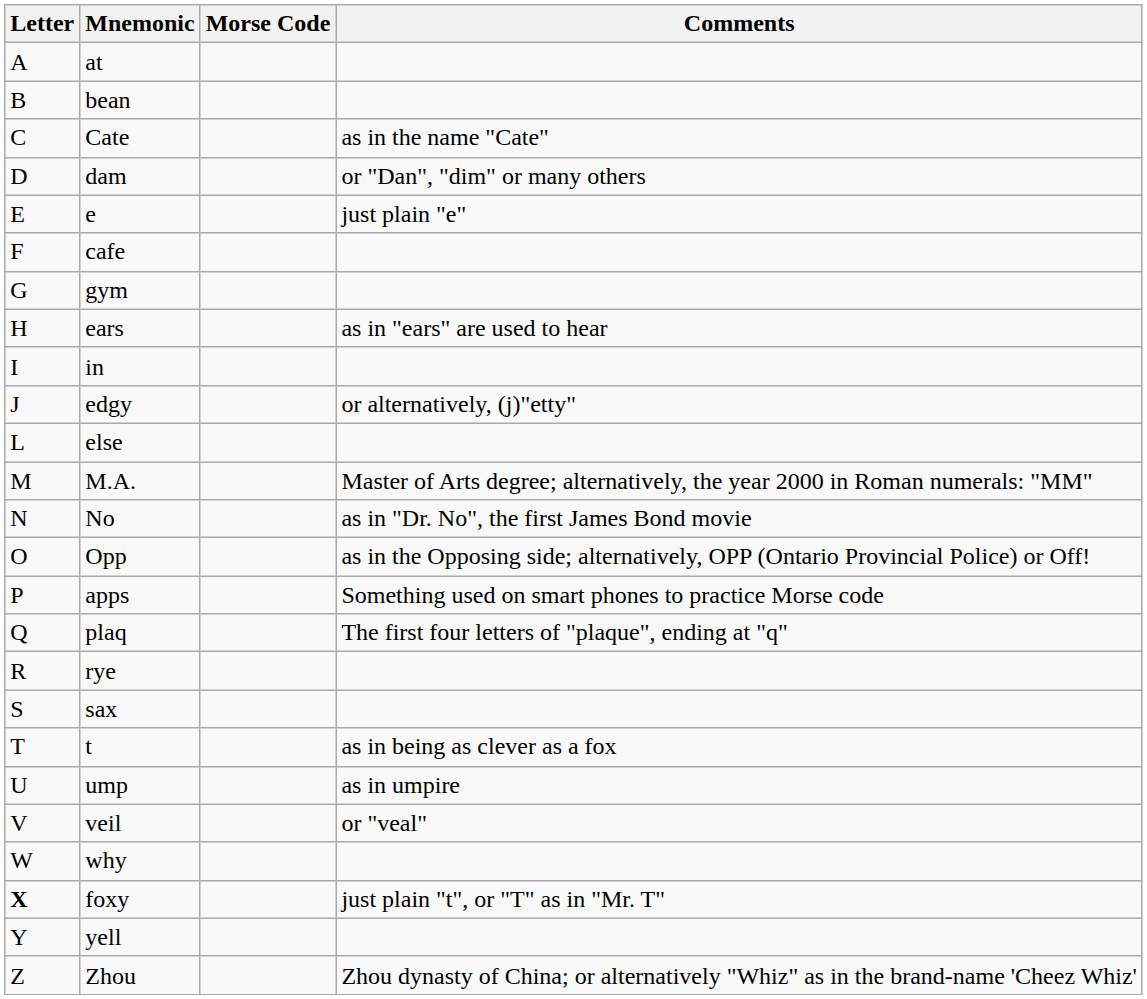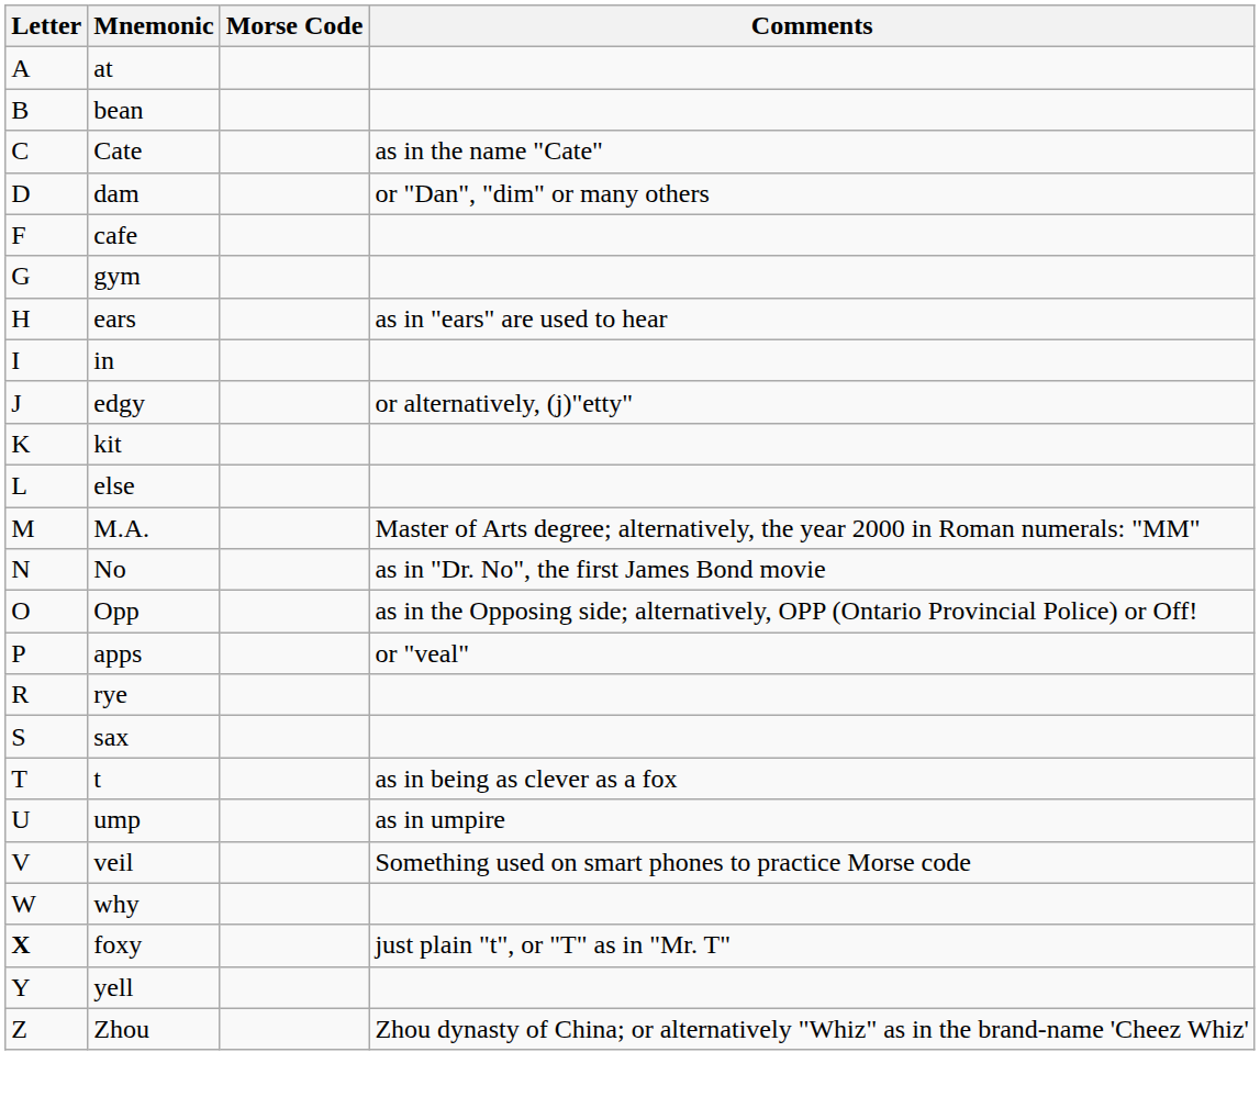 <table class="wikitable">
 <tr>
 <th>Letter</th>
 <th>Mnemonic</th>
 <th>Morse Code</th>
 <th>Comments</th>
 </tr>
 <tr>
 <td>A</td>
 <td>at</td>
 <td></td>
 <td></td>
 </tr>
 <tr>
 <td>B</td>
 <td>bean</td>
 <td></td>
 <td></td>
 </tr>
 <tr>
 <td>C</td>
 <td>Cate</td>
 <td></td>
 <td>as in the name "Cate"<br></td>
 </tr>
 <tr>
 <td>D</td>
 <td>dam</td>
 <td></td>
 <td>or "Dan", "dim" or many others</td>
 </tr>
 <tr>
-<td>E</td>
-<td>e</td>
-<td></td>
-<td>just plain "e"</td>
-</tr>
-<tr>
 <td>F</td>
 <td>cafe</td>
 <td></td>
 <td></td>
 </tr>
 <tr>
 <td>G</td>
 <td>gym</td>
 <td></td>
 <td></td>
 </tr>
 <tr>
 <td>H</td>
 <td>ears</td>
 <td></td>
 <td>as in "ears" are used to hear</td>
 </tr>
 <tr>
 <td>I</td>
 <td>in</td>
 <td></td>
 <td></td>
 </tr>
 <tr>
 <td>J</td>
 <td>edgy</td>
 <td></td>
 <td>or alternatively, (j)"etty"</td>
 </tr>
 <tr>
+<td>K</td>
+<td>kit</td>
+<td></td>
+<td></td>
+</tr>
+<tr>
 <td>L</td>
 <td>else</td>
 <td></td>
 <td></td>
 </tr>
 <tr>
 <td>M</td>
 <td>M.A.</td>
 <td></td>
 <td>Master of Arts degree; alternatively, the year 2000 in Roman numerals: "MM"</td>
 </tr>
 <tr>
 <td>N</td>
 <td>No</td>
 <td></td>
 <td>as in "Dr. No", the first James Bond movie</td>
 </tr>
 <tr>
 <td>O</td>
 <td>Opp</td>
 <td></td>
 <td>as in the Opposing side; alternatively, OPP (Ontario Provincial Police) or Off!</td>
 </tr>
 <tr>
 <td>P</td>
 <td>apps</td>
 <td></td>
-<td>Something used on smart phones to practice Morse code</td>
-</tr>
-<tr>
-<td>Q</td>
-<td>plaq</td>
-<td></td>
-<td>The first four letters of "plaque", ending at "q"</td>
+<td>or "veal"</td>
 </tr>
 <tr>
 <td>R</td>
 <td>rye</td>
 <td></td>
 <td></td>
 </tr>
 <tr>
 <td>S</td>
 <td>sax</td>
 <td></td>
 <td></td>
 </tr>
 <tr>
 <td>T</td>
 <td>t</td>
 <td></td>
 <td>as in being as clever as a fox</td>
 </tr>
 <tr>
 <td>U</td>
 <td>ump</td>
 <td></td>
 <td>as in umpire</td>
 </tr>
 <tr>
 <td>V</td>
 <td>veil</td>
 <td></td>
-<td>or "veal"</td>
+<td>Something used on smart phones to practice Morse code</td>
 </tr>
 <tr>
 <td>W</td>
 <td>why</td>
 <td></td>
 <td></td>
 </tr>
 <tr>
 <td><strong>X</strong></td>
 <td>foxy</td>
 <td></td>
 <td>just plain "t", or "T" as in "Mr. T"</td>
 </tr>
 <tr>
 <td>Y</td>
 <td>yell</td>
 <td></td>
 <td></td>
 </tr>
 <tr>
 <td>Z</td>
 <td>Zhou</td>
 <td></td>
 <td>Zhou dynasty of China; or alternatively "Whiz" as in the brand-name 'Cheez Whiz'</td>
 </tr>
 </table>
